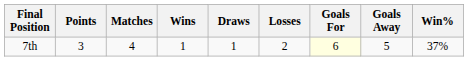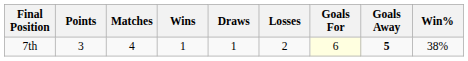 <table class="wikitable" style="font-size: 95%; text-align: center;">
 <tr>
 <th width=60>Final Position</th>
 <th width=60>Points</th>
 <th width=60>Matches</th>
 <th width=60>Wins</th>
 <th width=60>Draws</th>
 <th width=60>Losses</th>
 <th width=60>Goals For</th>
 <th width=60>Goals Away</th>
 <th width=60>Win%</th>
 </tr>
 <tr>
 <td>7th</td>
 <td>3</td>
 <td>4</td>
 <td>1</td>
 <td>1</td>
 <td>2</td>
 <td style="background: lightyellow;">6</td>
-<td>5</td>
-<td>37%</td>
+<td><strong>5</strong></td>
+<td>38%</td>
 </tr>
 </table>
